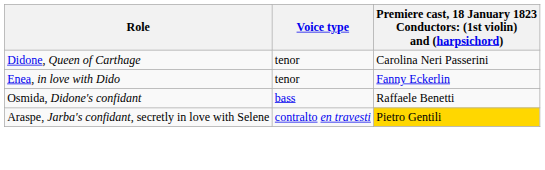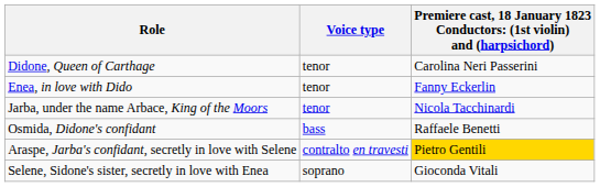 <table class="wikitable">
 <tr>
 <th>Role</th>
 <th><a href='#'>Voice type</a></th>
 <th>Premiere cast, 18 January 1823<br>Conductors:  (1st violin)<br>and  (<a href='#'>harpsichord</a>)</th>
 </tr>
 <tr>
 <td><a href='#'>Didone</a>, <em>Queen of Carthage</em></td>
 <td>tenor</td>
 <td>Carolina Neri Passerini</td>
 </tr>
 <tr>
 <td><a href='#'>Enea</a>, <em>in love with Dido</em></td>
 <td>tenor</td>
 <td><a href='#'>Fanny Eckerlin</a></td>
 </tr>
 <tr>
+<td>Jarba, under the name Arbace, <em>King of the <a href='#'>Moors</a></em></td>
+<td><a href='#'>tenor</a></td>
+<td><a href='#'>Nicola Tacchinardi</a></td>
+</tr>
+<tr>
 <td>Osmida, <em>Didone's confidant</em></td>
 <td><a href='#'>bass</a></td>
 <td>Raffaele Benetti</td>
 </tr>
 <tr>
 <td>Araspe, <em>Jarba's confidant</em>, secretly in love with Selene</td>
 <td><a href='#'>contralto</a> <em><a href='#'>en travesti</a></em></td>
 <td style="background: gold;">Pietro Gentili</td>
 </tr>
+<tr>
+<td>Selene, Sidone's sister, secretly in love with Enea</td>
+<td>soprano</td>
+<td>Gioconda Vitali</td>
+</tr>
 </table>
